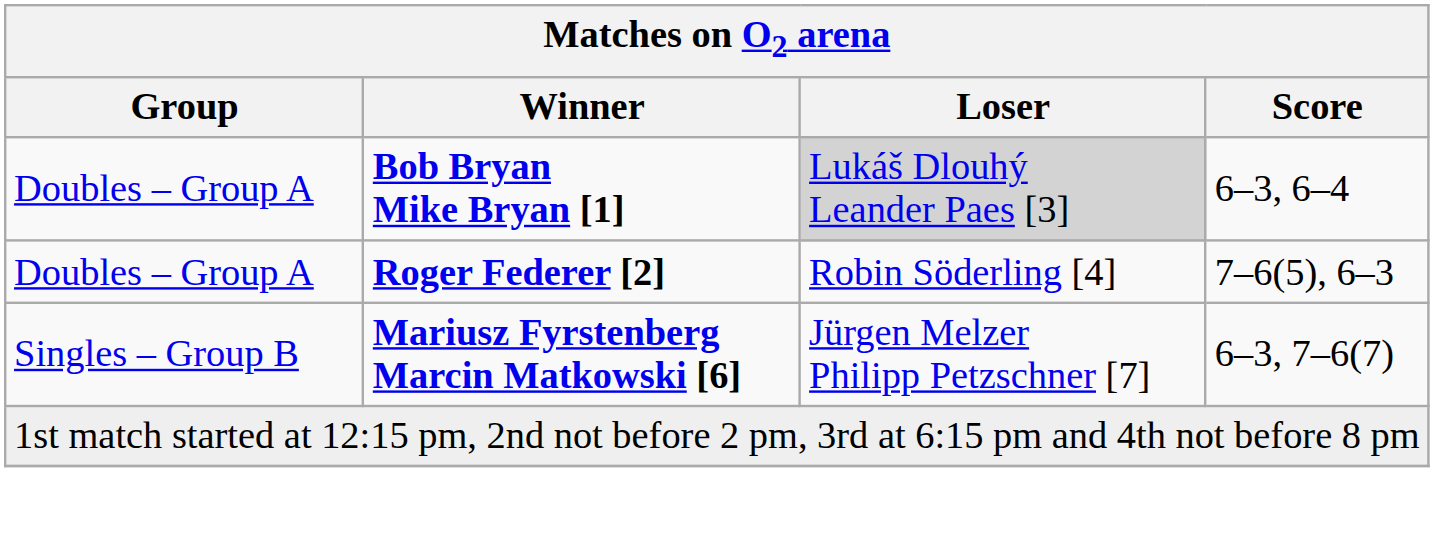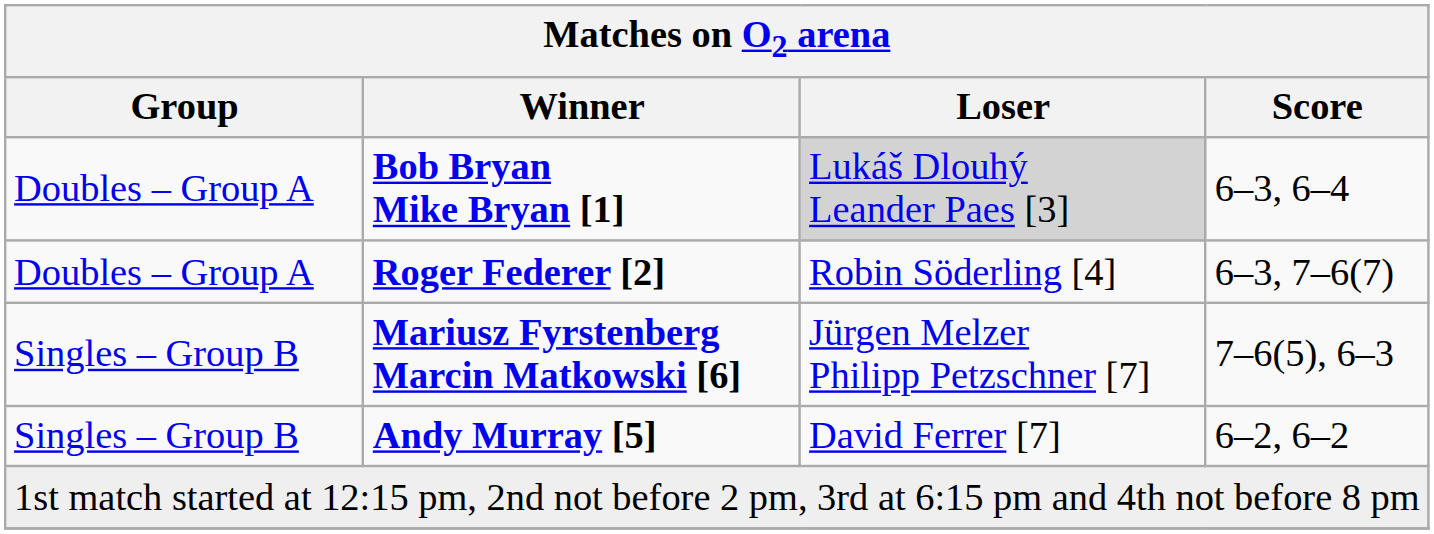 <table class="wikitable collapsible uncollapsed">
 <tr>
 <th colspan=4><strong>Matches on <a href='#'>O<sub>2</sub> arena</a></strong></th>
 </tr>
 <tr>
 <th>Group</th>
 <th>Winner</th>
 <th>Loser</th>
 <th>Score</th>
 </tr>
 <tr align=left>
 <td><a href='#'>Doubles – Group A</a></td>
 <td><strong> <a href='#'>Bob Bryan</a><br> <a href='#'>Mike Bryan</a> [1]</strong></td>
 <td style="background: lightgrey;"> <a href='#'>Lukáš Dlouhý</a><br> <a href='#'>Leander Paes</a> [3]</td>
 <td>6–3, 6–4</td>
 </tr>
 <tr align=left>
 <td><a href='#'>Doubles – Group A</a></td>
 <td><strong> <a href='#'>Roger Federer</a> [2]</strong></td>
 <td> <a href='#'>Robin Söderling</a> [4]</td>
-<td>7–6(5), 6–3</td>
+<td>6–3, 7–6(7)</td>
 </tr>
 <tr align=left>
 <td><a href='#'>Singles – Group B</a></td>
 <td><strong> <a href='#'>Mariusz Fyrstenberg</a><br> <a href='#'>Marcin Matkowski</a> [6]</strong></td>
 <td> <a href='#'>Jürgen Melzer</a><br> <a href='#'>Philipp Petzschner</a> [7]</td>
-<td>6–3, 7–6(7)</td>
+<td>7–6(5), 6–3</td>
+</tr>
+<tr align=left>
+<td><a href='#'>Singles – Group B</a></td>
+<td><strong> <a href='#'>Andy Murray</a> [5]</strong></td>
+<td> <a href='#'>David Ferrer</a> [7]</td>
+<td>6–2, 6–2</td>
 </tr>
 <tr align=center>
 <td colspan=4 bgcolor=#efefef>1st match started at 12:15 pm, 2nd not before 2 pm, 3rd at 6:15 pm and 4th not before 8 pm</td>
 </tr>
 <tr>
 </tr>
 </table>
